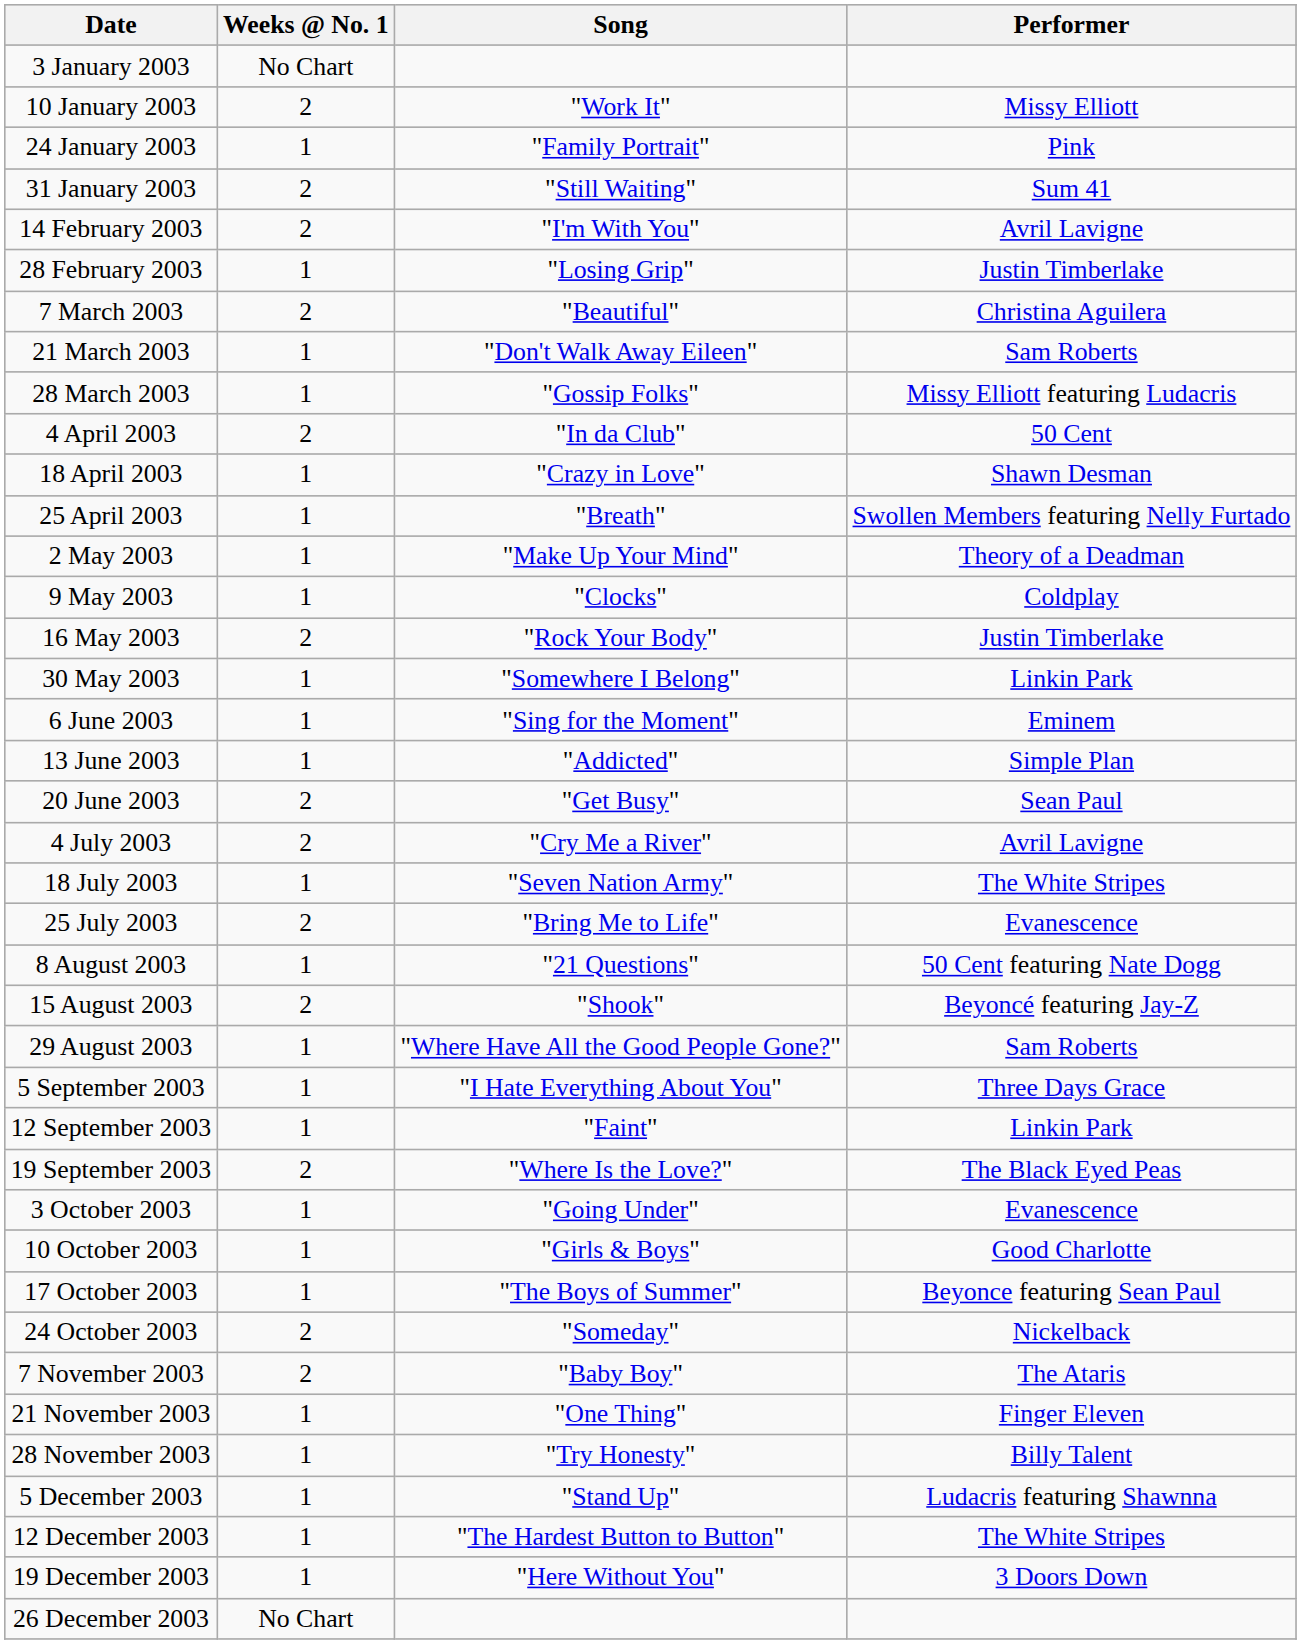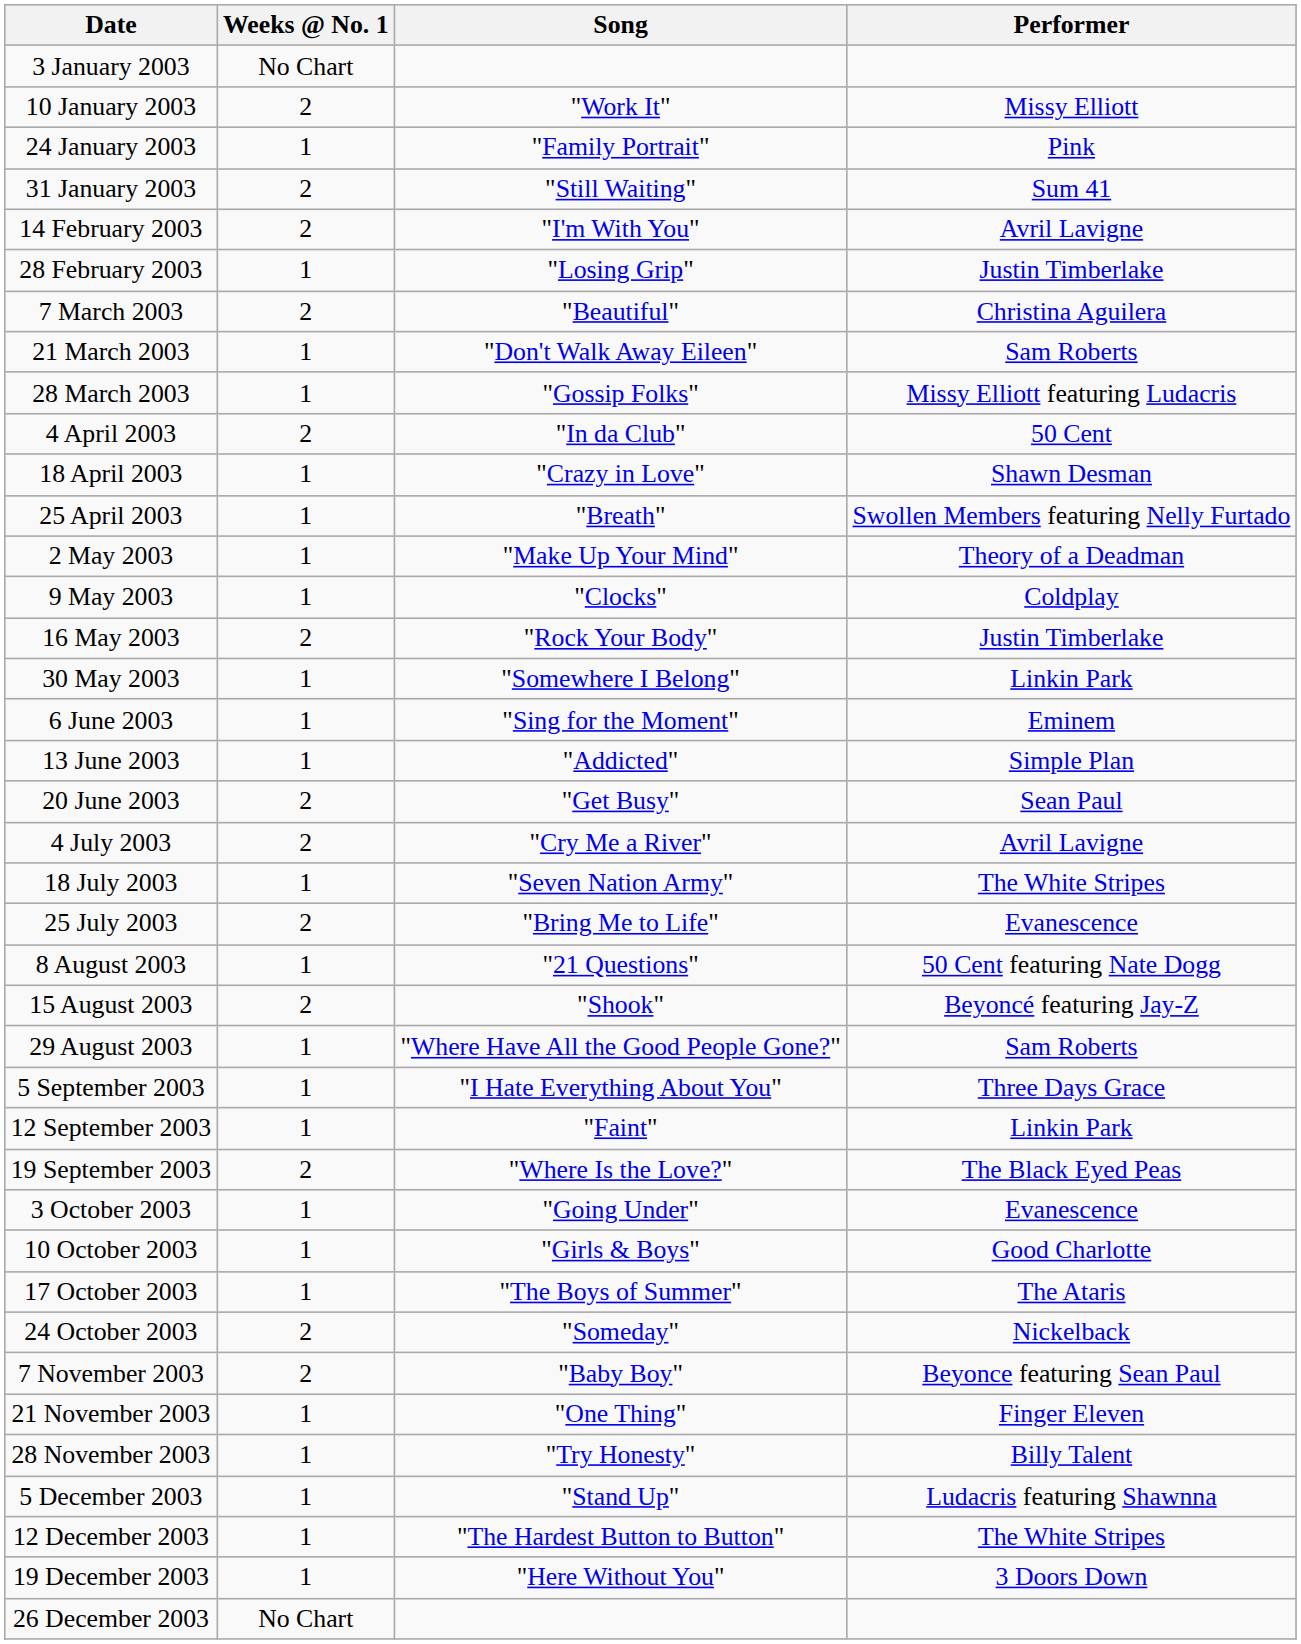 <table class="wikitable" style="text-align: center;">
 <tr>
 <th>Date</th>
 <th>Weeks @ No. 1</th>
 <th>Song</th>
 <th>Performer</th>
 </tr>
 <tr>
 <td>3 January 2003</td>
 <td>No Chart</td>
 <td></td>
 <td></td>
 </tr>
 <tr>
 <td>10 January 2003</td>
 <td>2</td>
 <td>"<a href='#'>Work It</a>"</td>
 <td><a href='#'>Missy Elliott</a></td>
 </tr>
 <tr>
 <td>24 January 2003</td>
 <td>1</td>
 <td>"<a href='#'>Family Portrait</a>"</td>
 <td><a href='#'>Pink</a></td>
 </tr>
 <tr>
 <td>31 January 2003</td>
 <td>2</td>
 <td>"<a href='#'>Still Waiting</a>"</td>
 <td><a href='#'>Sum 41</a></td>
 </tr>
 <tr>
 <td>14 February 2003</td>
 <td>2</td>
 <td>"<a href='#'>I'm With You</a>"</td>
 <td><a href='#'>Avril Lavigne</a></td>
 </tr>
 <tr>
 <td>28 February 2003</td>
 <td>1</td>
 <td>"<a href='#'>Losing Grip</a>"</td>
 <td><a href='#'>Justin Timberlake</a></td>
 </tr>
 <tr>
 <td>7 March 2003</td>
 <td>2</td>
 <td>"<a href='#'>Beautiful</a>"</td>
 <td><a href='#'>Christina Aguilera</a></td>
 </tr>
 <tr>
 <td>21 March 2003</td>
 <td>1</td>
 <td>"<a href='#'>Don't Walk Away Eileen</a>"</td>
 <td><a href='#'>Sam Roberts</a></td>
 </tr>
 <tr>
 <td>28 March 2003</td>
 <td>1</td>
 <td>"<a href='#'>Gossip Folks</a>"</td>
 <td><a href='#'>Missy Elliott</a> featuring <a href='#'>Ludacris</a></td>
 </tr>
 <tr>
 <td>4 April 2003</td>
 <td>2</td>
 <td>"<a href='#'>In da Club</a>"</td>
 <td><a href='#'>50 Cent</a></td>
 </tr>
 <tr>
 <td>18 April 2003</td>
 <td>1</td>
 <td>"<a href='#'>Crazy in Love</a>"</td>
 <td><a href='#'>Shawn Desman</a></td>
 </tr>
 <tr>
 <td>25 April 2003</td>
 <td>1</td>
 <td>"<a href='#'>Breath</a>"</td>
 <td><a href='#'>Swollen Members</a> featuring <a href='#'>Nelly Furtado</a></td>
 </tr>
 <tr>
 <td>2 May 2003</td>
 <td>1</td>
 <td>"<a href='#'>Make Up Your Mind</a>"</td>
 <td><a href='#'>Theory of a Deadman</a></td>
 </tr>
 <tr>
 <td>9 May 2003</td>
 <td>1</td>
 <td>"<a href='#'>Clocks</a>"</td>
 <td><a href='#'>Coldplay</a></td>
 </tr>
 <tr>
 <td>16 May 2003</td>
 <td>2</td>
 <td>"<a href='#'>Rock Your Body</a>"</td>
 <td><a href='#'>Justin Timberlake</a></td>
 </tr>
 <tr>
 <td>30 May 2003</td>
 <td>1</td>
 <td>"<a href='#'>Somewhere I Belong</a>"</td>
 <td><a href='#'>Linkin Park</a></td>
 </tr>
 <tr>
 <td>6 June 2003</td>
 <td>1</td>
 <td>"<a href='#'>Sing for the Moment</a>"</td>
 <td><a href='#'>Eminem</a></td>
 </tr>
 <tr>
 <td>13 June 2003</td>
 <td>1</td>
 <td>"<a href='#'>Addicted</a>"</td>
 <td><a href='#'>Simple Plan</a></td>
 </tr>
 <tr>
 <td>20 June 2003</td>
 <td>2</td>
 <td>"<a href='#'>Get Busy</a>"</td>
 <td><a href='#'>Sean Paul</a></td>
 </tr>
 <tr>
 <td>4 July 2003</td>
 <td>2</td>
 <td>"<a href='#'>Cry Me a River</a>"</td>
 <td><a href='#'>Avril Lavigne</a></td>
 </tr>
 <tr>
 <td>18 July 2003</td>
 <td>1</td>
 <td>"<a href='#'>Seven Nation Army</a>"</td>
 <td><a href='#'>The White Stripes</a></td>
 </tr>
 <tr>
 <td>25 July 2003</td>
 <td>2</td>
 <td>"<a href='#'>Bring Me to Life</a>"</td>
 <td><a href='#'>Evanescence</a></td>
 </tr>
 <tr>
 <td>8 August 2003</td>
 <td>1</td>
 <td>"<a href='#'>21 Questions</a>"</td>
 <td><a href='#'>50 Cent</a> featuring <a href='#'>Nate Dogg</a></td>
 </tr>
 <tr>
 <td>15 August 2003</td>
 <td>2</td>
 <td>"<a href='#'>Shook</a>"</td>
 <td><a href='#'>Beyoncé</a> featuring <a href='#'>Jay-Z</a></td>
 </tr>
 <tr>
 <td>29 August 2003</td>
 <td>1</td>
 <td>"<a href='#'>Where Have All the Good People Gone?</a>"</td>
 <td><a href='#'>Sam Roberts</a></td>
 </tr>
 <tr>
 <td>5 September 2003</td>
 <td>1</td>
 <td>"<a href='#'>I Hate Everything About You</a>"</td>
 <td><a href='#'>Three Days Grace</a></td>
 </tr>
 <tr>
 <td>12 September 2003</td>
 <td>1</td>
 <td>"<a href='#'>Faint</a>"</td>
 <td><a href='#'>Linkin Park</a></td>
 </tr>
 <tr>
 <td>19 September 2003</td>
 <td>2</td>
 <td>"<a href='#'>Where Is the Love?</a>"</td>
 <td><a href='#'>The Black Eyed Peas</a></td>
 </tr>
 <tr>
 <td>3 October 2003</td>
 <td>1</td>
 <td>"<a href='#'>Going Under</a>"</td>
 <td><a href='#'>Evanescence</a></td>
 </tr>
 <tr>
 <td>10 October 2003</td>
 <td>1</td>
 <td>"<a href='#'>Girls & Boys</a>"</td>
 <td><a href='#'>Good Charlotte</a></td>
 </tr>
 <tr>
 <td>17 October 2003</td>
 <td>1</td>
 <td>"<a href='#'>The Boys of Summer</a>"</td>
-<td><a href='#'>Beyonce</a> featuring <a href='#'>Sean Paul</a></td>
+<td><a href='#'>The Ataris</a></td>
 </tr>
 <tr>
 <td>24 October 2003</td>
 <td>2</td>
 <td>"<a href='#'>Someday</a>"</td>
 <td><a href='#'>Nickelback</a></td>
 </tr>
 <tr>
 <td>7 November 2003</td>
 <td>2</td>
 <td>"<a href='#'>Baby Boy</a>"</td>
-<td><a href='#'>The Ataris</a></td>
+<td><a href='#'>Beyonce</a> featuring <a href='#'>Sean Paul</a></td>
 </tr>
 <tr>
 <td>21 November 2003</td>
 <td>1</td>
 <td>"<a href='#'>One Thing</a>"</td>
 <td><a href='#'>Finger Eleven</a></td>
 </tr>
 <tr>
 <td>28 November 2003</td>
 <td>1</td>
 <td>"<a href='#'>Try Honesty</a>"</td>
 <td><a href='#'>Billy Talent</a></td>
 </tr>
 <tr>
 <td>5 December 2003</td>
 <td>1</td>
 <td>"<a href='#'>Stand Up</a>"</td>
 <td><a href='#'>Ludacris</a> featuring <a href='#'>Shawnna</a></td>
 </tr>
 <tr>
 <td>12 December 2003</td>
 <td>1</td>
 <td>"<a href='#'>The Hardest Button to Button</a>"</td>
 <td><a href='#'>The White Stripes</a></td>
 </tr>
 <tr>
 <td>19 December 2003</td>
 <td>1</td>
 <td>"<a href='#'>Here Without You</a>"</td>
 <td><a href='#'>3 Doors Down</a></td>
 </tr>
 <tr>
 <td>26 December 2003</td>
 <td>No Chart</td>
 <td></td>
 <td></td>
 </tr>
 </table>
